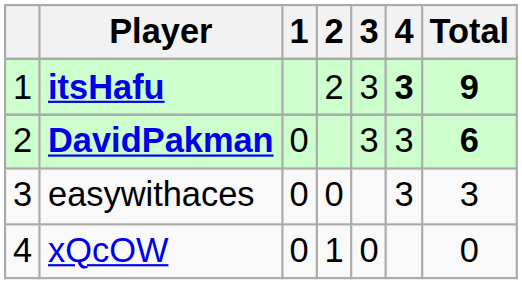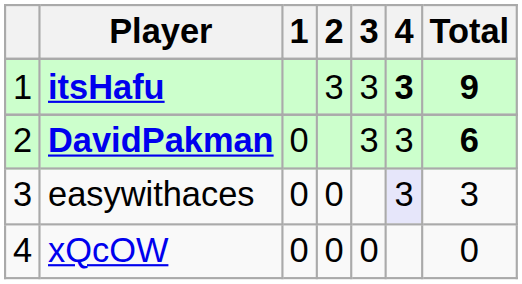 <table class="wikitable" style="text-align: center;">
 <tr>
 <th></th>
 <th>Player</th>
 <th>1</th>
 <th>2</th>
 <th>3</th>
 <th>4</th>
 <th>Total</th>
 </tr>
 <tr>
 </tr>
 <tr style="background:#ccffcc;">
 <td>1</td>
 <td align="left"><strong><a href='#'>itsHafu</a></strong></td>
 <td></td>
-<td>2</td>
+<td>3</td>
 <td>3</td>
 <td><strong>3</strong></td>
 <td><strong>9</strong></td>
 </tr>
 <tr>
 </tr>
 <tr style="background:#ccffcc;">
 <td>2</td>
 <td align="left"><strong><a href='#'>DavidPakman</a></strong></td>
 <td>0</td>
 <td></td>
 <td>3</td>
 <td>3</td>
 <td><strong>6</strong></td>
 </tr>
 <tr>
 <td>3</td>
 <td align="left">easywithaces</td>
 <td>0</td>
 <td>0</td>
 <td></td>
-<td>3</td>
+<td style="background: lavender;">3</td>
 <td>3</td>
 </tr>
 <tr>
 <td>4</td>
 <td align="left"><a href='#'>xQcOW</a></td>
 <td>0</td>
-<td>1</td>
+<td>0</td>
 <td>0</td>
 <td></td>
 <td>0</td>
 </tr>
 </table>
